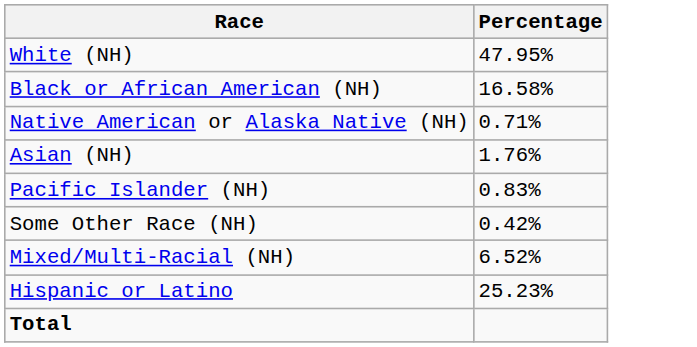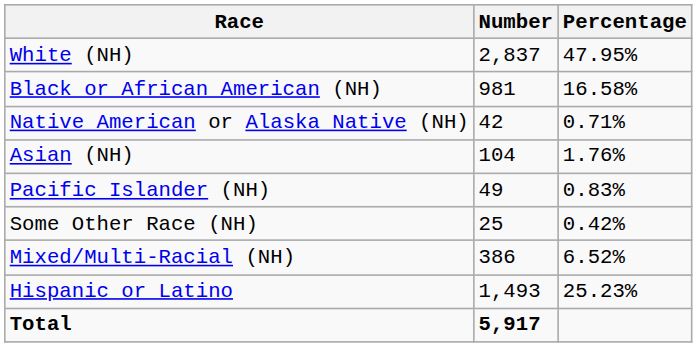 <table class="wikitable">
 <tr>
 <th>Race</th>
+<th>Number</th>
 <th>Percentage</th>
 </tr>
 <tr>
 <td><a href='#'>White</a> (NH)</td>
+<td>2,837</td>
 <td>47.95%</td>
 </tr>
 <tr>
 <td><a href='#'>Black or African American</a> (NH)</td>
+<td>981</td>
 <td>16.58%</td>
 </tr>
 <tr>
 <td><a href='#'>Native American</a> or <a href='#'>Alaska Native</a> (NH)</td>
+<td>42</td>
 <td>0.71%</td>
 </tr>
 <tr>
 <td><a href='#'>Asian</a> (NH)</td>
+<td>104</td>
 <td>1.76%</td>
 </tr>
 <tr>
 <td><a href='#'>Pacific Islander</a> (NH)</td>
+<td>49</td>
 <td>0.83%</td>
 </tr>
 <tr>
 <td>Some Other Race (NH)</td>
+<td>25</td>
 <td>0.42%</td>
 </tr>
 <tr>
 <td><a href='#'>Mixed/Multi-Racial</a> (NH)</td>
+<td>386</td>
 <td>6.52%</td>
 </tr>
 <tr>
 <td><a href='#'>Hispanic or Latino</a></td>
+<td>1,493</td>
 <td>25.23%</td>
 </tr>
 <tr>
 <td><strong>Total</strong></td>
+<td><strong>5,917</strong></td>
 <td></td>
 </tr>
 </table>
